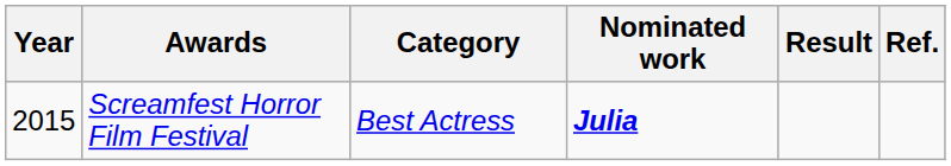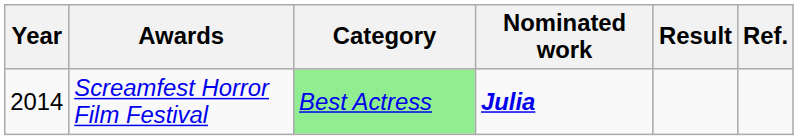 <table width="60%" class="wikitable">
 <tr>
 <th width="10">Year</th>
 <th width="330">Awards</th>
 <th width="250">Category</th>
 <th width="200">Nominated work</th>
 <th width="30">Result</th>
 <th width="10">Ref.</th>
 </tr>
 <tr>
-<td>2015</td>
+<td>2014</td>
 <td><em><a href='#'>Screamfest Horror Film Festival</a></em></td>
-<td><em><a href='#'>Best Actress</a></em></td>
+<td style="background: lightgreen;"><em><a href='#'>Best Actress</a></em></td>
 <td><strong><em><a href='#'>Julia</a></em></strong></td>
 <td></td>
 <td></td>
 </tr>
 </table>
